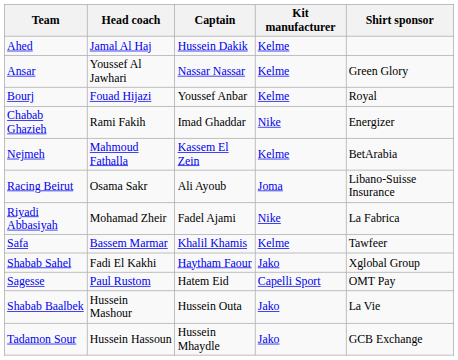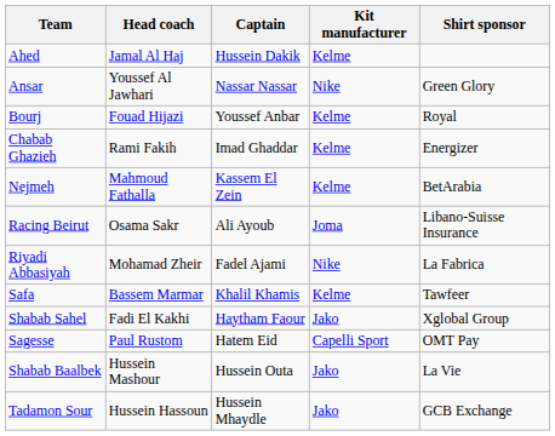 <table class="wikitable sortable" style="text-align: left;">
 <tr>
 <th>Team</th>
 <th>Head coach</th>
 <th>Captain</th>
 <th>Kit manufacturer</th>
 <th>Shirt sponsor</th>
 </tr>
 <tr>
 <td><a href='#'>Ahed</a></td>
 <td> <a href='#'>Jamal Al Haj</a></td>
 <td> <a href='#'>Hussein Dakik</a></td>
 <td> <a href='#'>Kelme</a></td>
 <td></td>
 </tr>
 <tr>
 <td><a href='#'>Ansar</a></td>
 <td> Youssef Al Jawhari</td>
 <td> <a href='#'>Nassar Nassar</a></td>
-<td> <a href='#'>Kelme</a></td>
+<td> <a href='#'>Nike</a></td>
 <td>Green Glory</td>
 </tr>
 <tr>
 <td><a href='#'>Bourj</a></td>
 <td> <a href='#'>Fouad Hijazi</a></td>
 <td> Youssef Anbar</td>
 <td> <a href='#'>Kelme</a></td>
 <td>Royal</td>
 </tr>
 <tr>
 <td><a href='#'>Chabab Ghazieh</a></td>
 <td> Rami Fakih</td>
 <td> Imad Ghaddar</td>
-<td> <a href='#'>Nike</a></td>
+<td> <a href='#'>Kelme</a></td>
 <td>Energizer</td>
 </tr>
 <tr>
 <td><a href='#'>Nejmeh</a></td>
 <td> <a href='#'>Mahmoud Fathalla</a></td>
 <td> <a href='#'>Kassem El Zein</a></td>
 <td> <a href='#'>Kelme</a></td>
 <td>BetArabia</td>
 </tr>
 <tr>
 <td><a href='#'>Racing Beirut</a></td>
 <td> Osama Sakr</td>
 <td> Ali Ayoub</td>
 <td> <a href='#'>Joma</a></td>
 <td>Libano-Suisse Insurance</td>
 </tr>
 <tr>
 <td><a href='#'>Riyadi Abbasiyah</a></td>
 <td> Mohamad Zheir</td>
 <td> Fadel Ajami</td>
 <td> <a href='#'>Nike</a></td>
 <td>La Fabrica</td>
 </tr>
 <tr>
 <td><a href='#'>Safa</a></td>
 <td> <a href='#'>Bassem Marmar</a></td>
 <td> <a href='#'>Khalil Khamis</a></td>
 <td> <a href='#'>Kelme</a></td>
 <td>Tawfeer</td>
 </tr>
 <tr>
 <td><a href='#'>Shabab Sahel</a></td>
 <td> Fadi El Kakhi</td>
 <td> <a href='#'>Haytham Faour</a></td>
 <td> <a href='#'>Jako</a></td>
 <td>Xglobal Group</td>
 </tr>
 <tr>
 <td><a href='#'>Sagesse</a></td>
 <td> <a href='#'>Paul Rustom</a></td>
 <td> Hatem Eid</td>
 <td> <a href='#'>Capelli Sport</a></td>
 <td>OMT Pay</td>
 </tr>
 <tr>
 <td><a href='#'>Shabab Baalbek</a></td>
 <td> Hussein Mashour</td>
 <td> Hussein Outa</td>
 <td> <a href='#'>Jako</a></td>
 <td>La Vie</td>
 </tr>
 <tr>
 <td><a href='#'>Tadamon Sour</a></td>
 <td> Hussein Hassoun</td>
 <td> Hussein Mhaydle</td>
 <td> <a href='#'>Jako</a></td>
 <td>GCB Exchange</td>
 </tr>
 </table>
